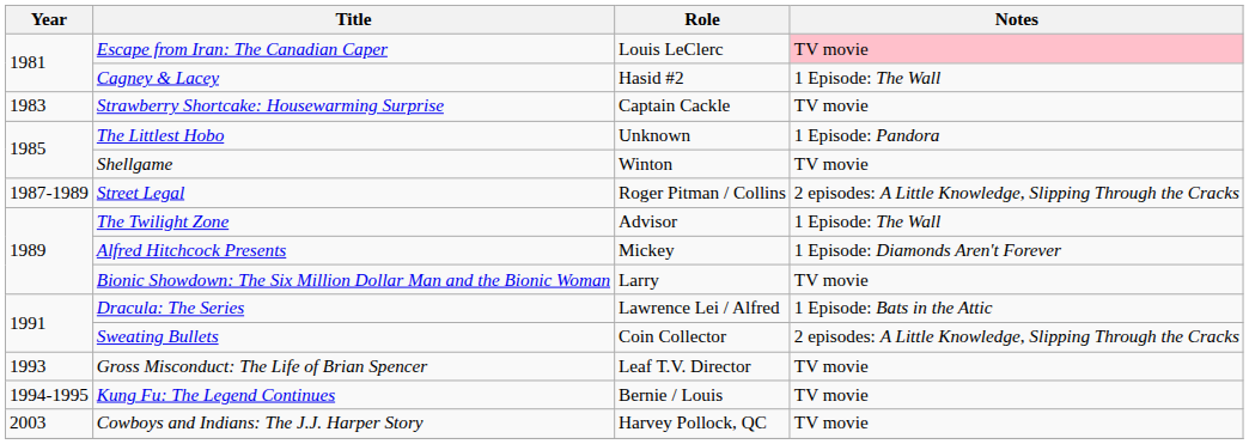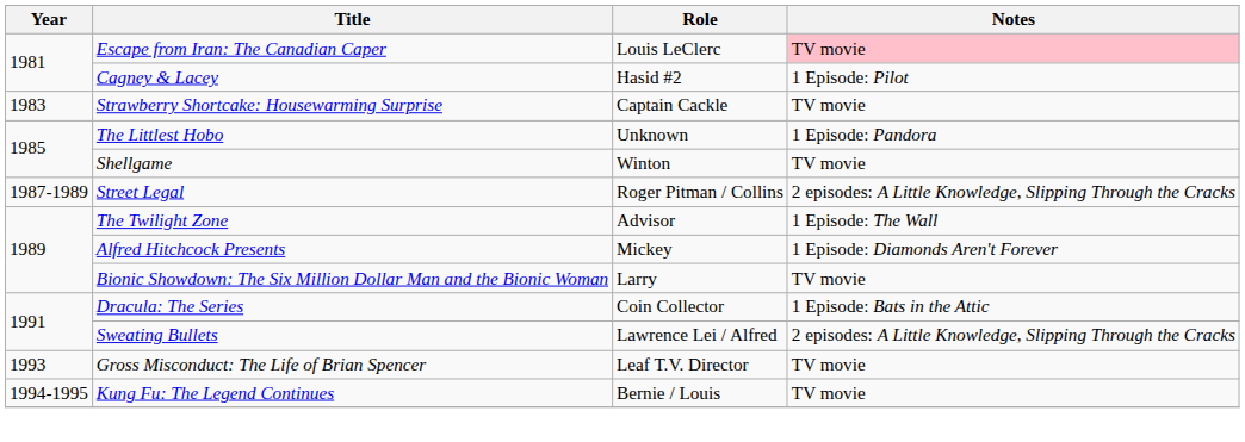 <table class="wikitable sortable">
 <tr>
 <th>Year</th>
 <th>Title</th>
 <th>Role</th>
 <th class="unsortable">Notes</th>
 </tr>
 <tr>
 <td rowspan="2">1981</td>
 <td><em><a href='#'>Escape from Iran: The Canadian Caper</a></em></td>
 <td>Louis LeClerc</td>
 <td style="background: pink;">TV movie</td>
 </tr>
 <tr>
 <td><em><a href='#'>Cagney & Lacey</a></em></td>
 <td>Hasid #2</td>
-<td>1 Episode: <em>The Wall</em></td>
+<td>1 Episode: <em>Pilot</em></td>
 </tr>
 <tr>
 <td>1983</td>
 <td><em><a href='#'>Strawberry Shortcake: Housewarming Surprise</a></em></td>
 <td>Captain Cackle</td>
 <td>TV movie</td>
 </tr>
 <tr>
 <td rowspan="2">1985</td>
 <td data-sort-value="Littlest Hobo, The"><em><a href='#'>The Littlest Hobo</a></em></td>
 <td>Unknown</td>
 <td>1 Episode: <em>Pandora</em></td>
 </tr>
 <tr>
 <td><em>Shellgame</em></td>
 <td>Winton</td>
 <td>TV movie</td>
 </tr>
 <tr>
 <td>1987-1989</td>
 <td><em><a href='#'>Street Legal</a></em></td>
 <td>Roger Pitman / Collins</td>
 <td>2 episodes: <em>A Little Knowledge</em>, <em>Slipping Through the Cracks</em></td>
 </tr>
 <tr>
 <td rowspan="3">1989</td>
 <td data-sort-value="Twilight Zone, The"><em><a href='#'>The Twilight Zone</a></em></td>
 <td>Advisor</td>
 <td>1 Episode: <em>The Wall</em></td>
 </tr>
 <tr>
 <td><em><a href='#'>Alfred Hitchcock Presents</a></em></td>
 <td>Mickey</td>
 <td>1 Episode: <em>Diamonds Aren't Forever</em></td>
 </tr>
 <tr>
 <td><em><a href='#'>Bionic Showdown: The Six Million Dollar Man and the Bionic Woman</a></em></td>
 <td>Larry</td>
 <td>TV movie</td>
 </tr>
 <tr>
 <td rowspan="2">1991</td>
 <td><em><a href='#'>Dracula: The Series</a></em></td>
-<td>Lawrence Lei / Alfred</td>
+<td>Coin Collector</td>
 <td>1 Episode: <em>Bats in the Attic</em></td>
 </tr>
 <tr>
 <td><em><a href='#'>Sweating Bullets</a></em></td>
-<td>Coin Collector</td>
+<td>Lawrence Lei / Alfred</td>
 <td>2 episodes: <em>A Little Knowledge</em>, <em>Slipping Through the Cracks</em></td>
 </tr>
 <tr>
 <td>1993</td>
 <td><em>Gross Misconduct: The Life of Brian Spencer</em></td>
 <td>Leaf T.V. Director</td>
 <td>TV movie</td>
 </tr>
 <tr>
 <td>1994-1995</td>
 <td><em><a href='#'>Kung Fu: The Legend Continues</a></em></td>
 <td>Bernie / Louis</td>
 <td>TV movie</td>
 </tr>
 <tr>
-<td>2003</td>
-<td><em>Cowboys and Indians: The J.J. Harper Story</em></td>
-<td>Harvey Pollock, QC</td>
-<td>TV movie</td>
-</tr>
-<tr>
 </tr>
 </table>
